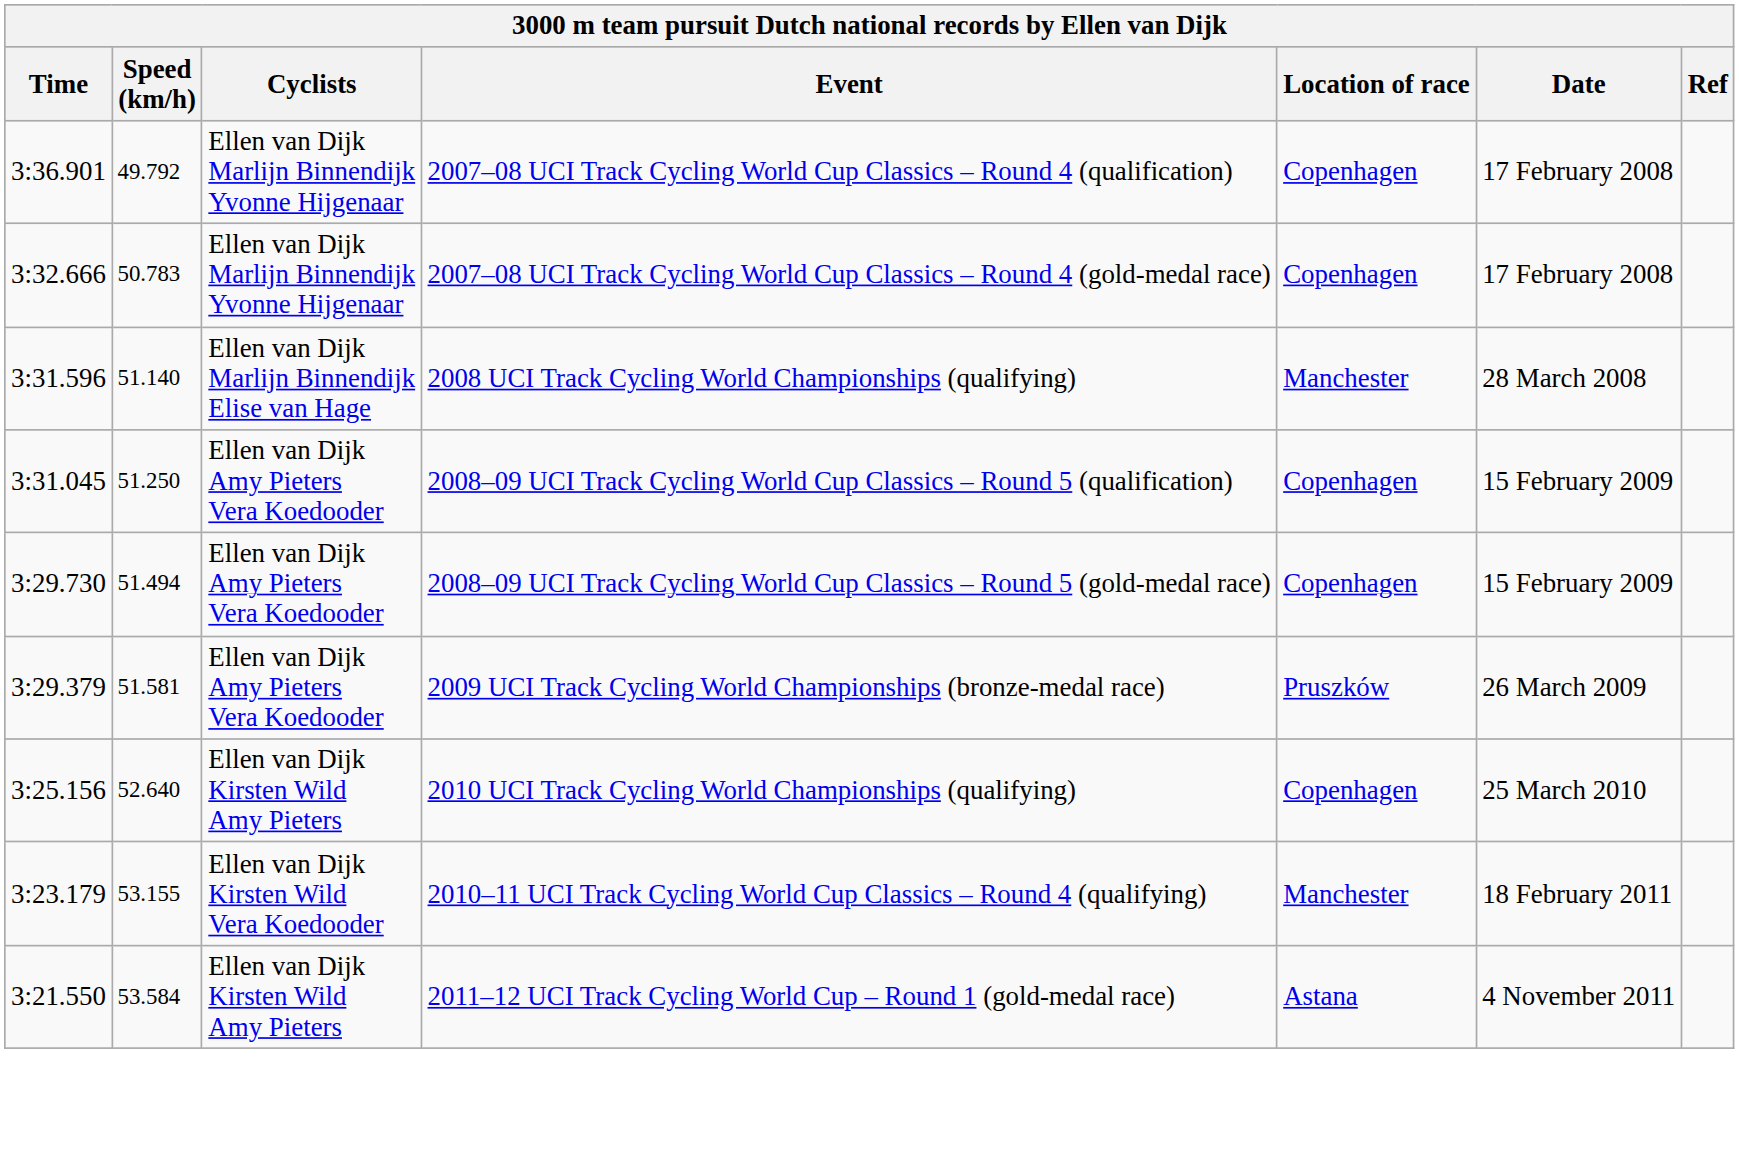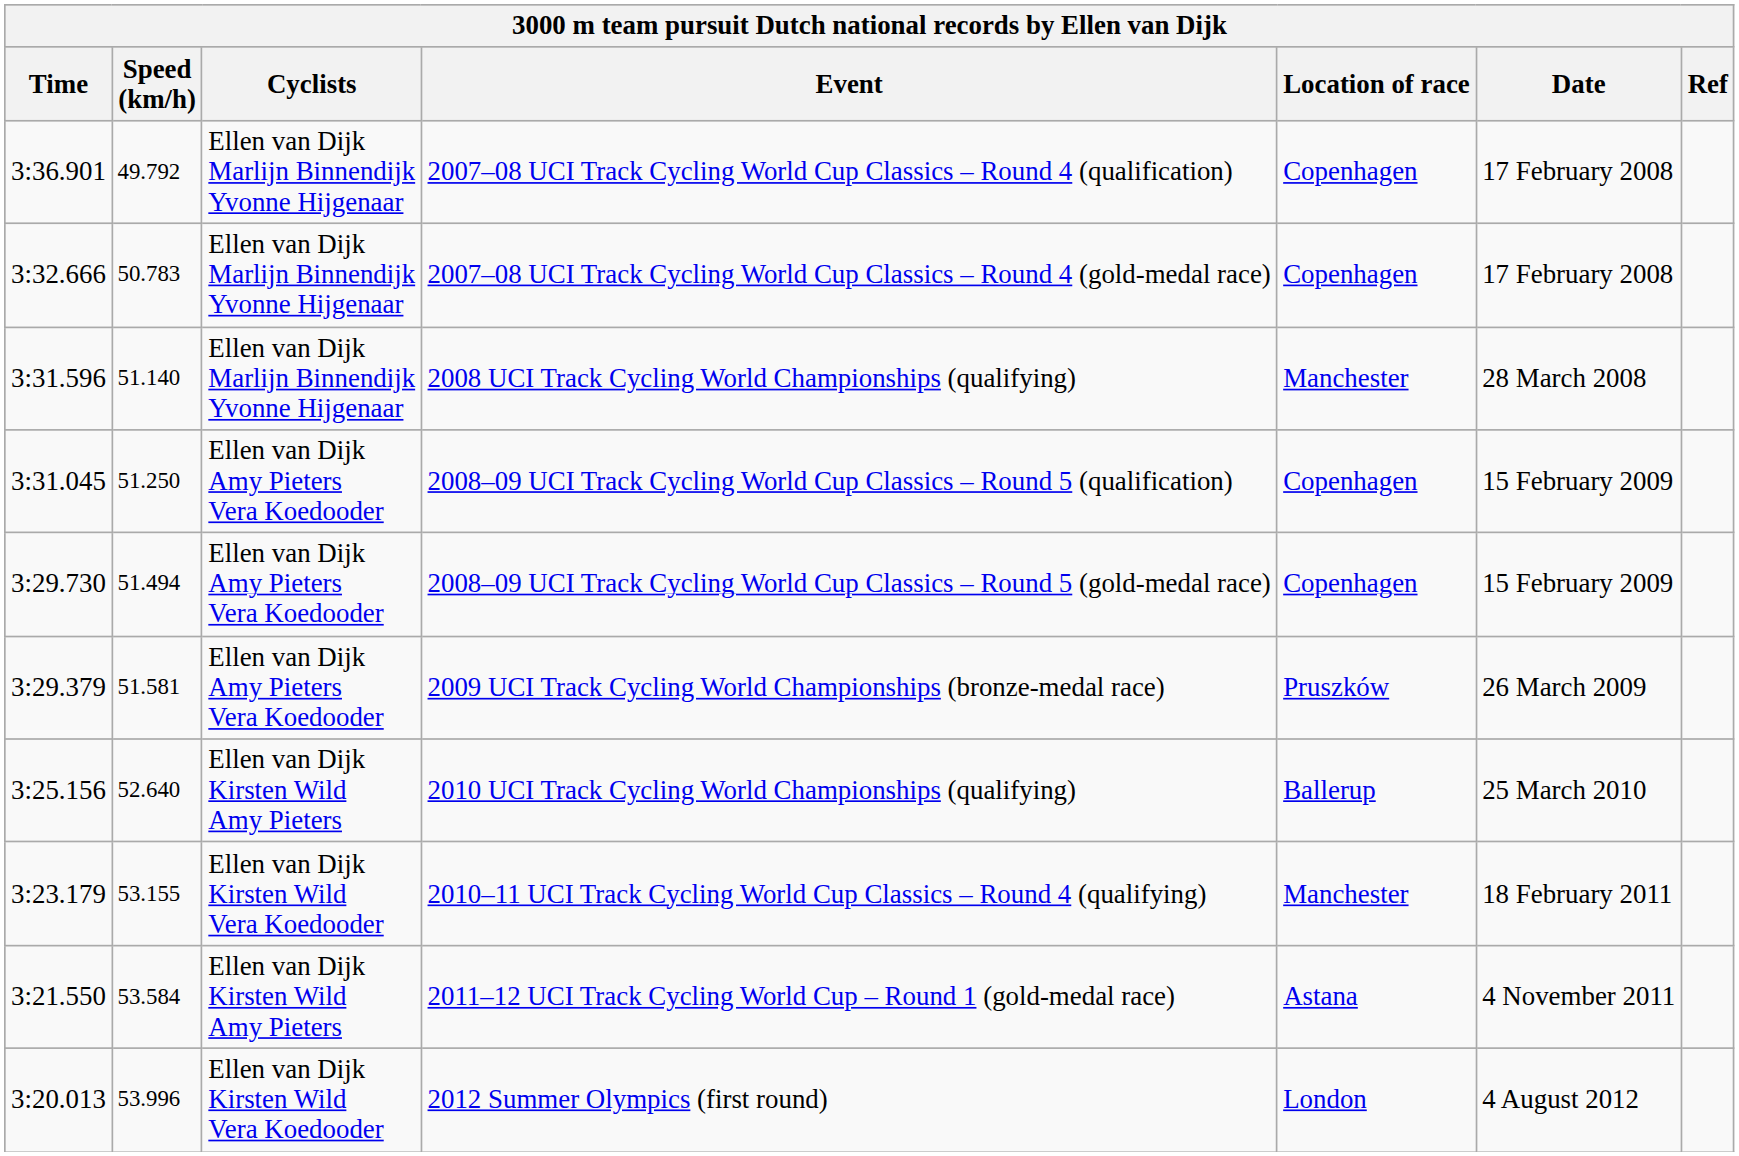 <table class="wikitable collapsible collapsed" style="min-width:60em">
 <tr>
 <th colspan=7>3000 m team pursuit Dutch national records by Ellen van Dijk</th>
 </tr>
 <tr>
 <th>Time</th>
 <th>Speed<br>(km/h)</th>
 <th>Cyclists</th>
 <th>Event</th>
 <th>Location of race</th>
 <th>Date</th>
 <th>Ref</th>
 </tr>
 <tr>
 <td>3:36.901</td>
 <td style="font-size:85%">49.792</td>
 <td>Ellen van Dijk<br><a href='#'>Marlijn Binnendijk</a><br><a href='#'>Yvonne Hijgenaar</a></td>
 <td><a href='#'>2007–08 UCI Track Cycling World Cup Classics – Round 4</a> (qualification)</td>
 <td> <a href='#'>Copenhagen</a></td>
 <td>17 February 2008</td>
 <td></td>
 </tr>
 <tr>
 <td>3:32.666</td>
 <td style="font-size:85%">50.783</td>
 <td>Ellen van Dijk<br><a href='#'>Marlijn Binnendijk</a><br><a href='#'>Yvonne Hijgenaar</a></td>
 <td><a href='#'>2007–08 UCI Track Cycling World Cup Classics – Round 4</a> (gold-medal race)</td>
 <td> <a href='#'>Copenhagen</a></td>
 <td>17 February 2008</td>
 <td></td>
 </tr>
 <tr>
 <td>3:31.596</td>
 <td style="font-size:85%">51.140</td>
-<td>Ellen van Dijk<br><a href='#'>Marlijn Binnendijk</a><br><a href='#'>Elise van Hage</a></td>
+<td>Ellen van Dijk<br><a href='#'>Marlijn Binnendijk</a><br><a href='#'>Yvonne Hijgenaar</a></td>
 <td><a href='#'>2008 UCI Track Cycling World Championships</a> (qualifying)</td>
 <td> <a href='#'>Manchester</a></td>
 <td>28 March 2008</td>
 <td></td>
 </tr>
 <tr>
 <td>3:31.045</td>
 <td style="font-size:85%">51.250</td>
 <td>Ellen van Dijk<br><a href='#'>Amy Pieters</a><br><a href='#'>Vera Koedooder</a></td>
 <td><a href='#'>2008–09 UCI Track Cycling World Cup Classics – Round 5</a> (qualification)</td>
 <td> <a href='#'>Copenhagen</a></td>
 <td>15 February 2009</td>
 <td></td>
 </tr>
 <tr>
 <td>3:29.730</td>
 <td style="font-size:85%">51.494</td>
 <td>Ellen van Dijk<br><a href='#'>Amy Pieters</a><br><a href='#'>Vera Koedooder</a></td>
 <td><a href='#'>2008–09 UCI Track Cycling World Cup Classics – Round 5</a> (gold-medal race)</td>
 <td> <a href='#'>Copenhagen</a></td>
 <td>15 February 2009</td>
 <td></td>
 </tr>
 <tr>
 <td>3:29.379</td>
 <td style="font-size:85%">51.581</td>
 <td>Ellen van Dijk<br><a href='#'>Amy Pieters</a><br><a href='#'>Vera Koedooder</a></td>
 <td><a href='#'>2009 UCI Track Cycling World Championships</a> (bronze-medal race)</td>
 <td> <a href='#'>Pruszków</a></td>
 <td>26 March 2009</td>
 <td></td>
 </tr>
 <tr>
 <td>3:25.156</td>
 <td style="font-size:85%">52.640</td>
 <td>Ellen van Dijk<br><a href='#'>Kirsten Wild</a><br><a href='#'>Amy Pieters</a></td>
 <td><a href='#'>2010 UCI Track Cycling World Championships</a> (qualifying)</td>
-<td> <a href='#'>Copenhagen</a></td>
+<td> <a href='#'>Ballerup</a></td>
 <td>25 March 2010</td>
 <td></td>
 </tr>
 <tr>
 <td>3:23.179</td>
 <td style="font-size:85%">53.155</td>
 <td>Ellen van Dijk<br><a href='#'>Kirsten Wild</a><br><a href='#'>Vera Koedooder</a></td>
 <td><a href='#'>2010–11 UCI Track Cycling World Cup Classics – Round 4</a> (qualifying)</td>
 <td> <a href='#'>Manchester</a></td>
 <td>18 February 2011</td>
 <td></td>
 </tr>
 <tr>
 <td>3:21.550</td>
 <td style="font-size:85%">53.584</td>
 <td>Ellen van Dijk<br><a href='#'>Kirsten Wild</a><br><a href='#'>Amy Pieters</a></td>
 <td><a href='#'>2011–12 UCI Track Cycling World Cup – Round 1</a> (gold-medal race)</td>
 <td> <a href='#'>Astana</a></td>
 <td>4 November 2011</td>
 <td></td>
 </tr>
+<tr>
+<td>3:20.013</td>
+<td style="font-size:85%">53.996</td>
+<td>Ellen van Dijk<br><a href='#'>Kirsten Wild</a><br><a href='#'>Vera Koedooder</a></td>
+<td><a href='#'>2012 Summer Olympics</a> (first round)</td>
+<td> <a href='#'>London</a></td>
+<td>4 August 2012</td>
+<td></td>
+</tr>
 </table>
